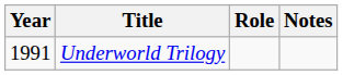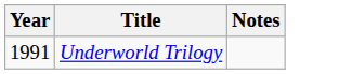 <table class="wikitable sortable">
 <tr>
 <th>Year</th>
 <th>Title</th>
-<th>Role</th>
 <th class="unsortable">Notes</th>
 </tr>
 <tr>
 <td>1991</td>
 <td><em><a href='#'>Underworld Trilogy</a></em></td>
 <td></td>
-<td></td>
 </tr>
 </table>
